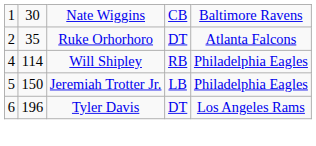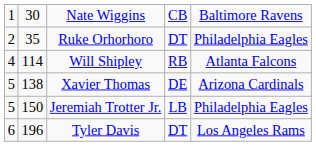 <table class="wikitable" style="text-align:center">
 <tr>
 <td>1</td>
 <td>30</td>
 <td><a href='#'>Nate Wiggins</a></td>
 <td><a href='#'>CB</a></td>
 <td><a href='#'>Baltimore Ravens</a></td>
 </tr>
 <tr>
 <td>2</td>
 <td>35</td>
 <td><a href='#'>Ruke Orhorhoro</a></td>
 <td><a href='#'>DT</a></td>
-<td><a href='#'>Atlanta Falcons</a></td>
+<td><a href='#'>Philadelphia Eagles</a></td>
 </tr>
 <tr>
 <td>4</td>
 <td>114</td>
 <td><a href='#'>Will Shipley</a></td>
 <td><a href='#'>RB</a></td>
-<td><a href='#'>Philadelphia Eagles</a></td>
+<td><a href='#'>Atlanta Falcons</a></td>
+</tr>
+<tr>
+<td>5</td>
+<td>138</td>
+<td><a href='#'>Xavier Thomas</a></td>
+<td><a href='#'>DE</a></td>
+<td><a href='#'>Arizona Cardinals</a></td>
 </tr>
 <tr>
 <td>5</td>
 <td>150</td>
 <td><a href='#'>Jeremiah Trotter Jr.</a></td>
 <td><a href='#'>LB</a></td>
 <td><a href='#'>Philadelphia Eagles</a></td>
 </tr>
 <tr>
 <td>6</td>
 <td>196</td>
 <td><a href='#'>Tyler Davis</a></td>
 <td><a href='#'>DT</a></td>
 <td><a href='#'>Los Angeles Rams</a></td>
 </tr>
 </table>
